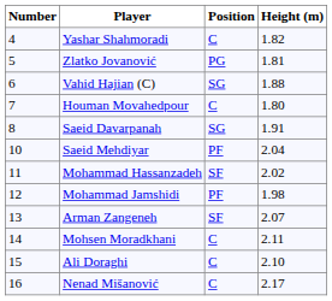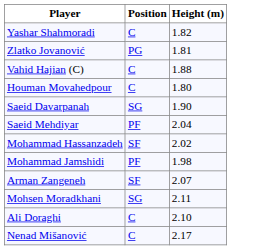 <table bgcolor="#f7f8ff" cellpadding="3" cellspacing="0" border="1" style="font-size: 95%; border: gray solid 1px; border-collapse: collapse;">
 <tr bgcolor="#FFFFFF">
-<td align=center><strong>Number</strong></td>
 <td align=center><strong>Player</strong></td>
 <td align=center><strong>Position</strong></td>
 <td align=center><strong>Height (m)</strong></td>
 </tr>
 <tr>
-<td>4</td>
 <td> <a href='#'>Yashar Shahmoradi</a></td>
 <td><a href='#'>C</a></td>
 <td>1.82</td>
 </tr>
 <tr>
-<td>5</td>
 <td> <a href='#'>Zlatko Jovanović</a></td>
 <td><a href='#'>PG</a></td>
 <td>1.81</td>
 </tr>
 <tr>
-<td>6</td>
 <td> <a href='#'>Vahid Hajian</a> (C)</td>
-<td><a href='#'>SG</a></td>
+<td><a href='#'>C</a></td>
 <td>1.88</td>
 </tr>
 <tr>
-<td>7</td>
 <td> <a href='#'>Houman Movahedpour</a></td>
 <td><a href='#'>C</a></td>
 <td>1.80</td>
 </tr>
 <tr>
-<td>8</td>
 <td> <a href='#'>Saeid Davarpanah</a></td>
 <td><a href='#'>SG</a></td>
-<td>1.91</td>
+<td>1.90</td>
 </tr>
 <tr>
-<td>10</td>
 <td> <a href='#'>Saeid Mehdiyar</a></td>
 <td><a href='#'>PF</a></td>
 <td>2.04</td>
 </tr>
 <tr>
-<td>11</td>
 <td> <a href='#'>Mohammad Hassanzadeh</a></td>
 <td><a href='#'>SF</a></td>
 <td>2.02</td>
 </tr>
 <tr>
-<td>12</td>
 <td> <a href='#'>Mohammad Jamshidi</a></td>
 <td><a href='#'>PF</a></td>
 <td>1.98</td>
 </tr>
 <tr>
-<td>13</td>
 <td> <a href='#'>Arman Zangeneh</a></td>
 <td><a href='#'>SF</a></td>
 <td>2.07</td>
 </tr>
 <tr>
-<td>14</td>
 <td> <a href='#'>Mohsen Moradkhani</a></td>
-<td><a href='#'>C</a></td>
+<td><a href='#'>SG</a></td>
 <td>2.11</td>
 </tr>
 <tr>
-<td>15</td>
 <td> <a href='#'>Ali Doraghi</a></td>
 <td><a href='#'>C</a></td>
 <td>2.10</td>
 </tr>
 <tr>
-<td>16</td>
 <td> <a href='#'>Nenad Mišanović</a></td>
 <td><a href='#'>C</a></td>
 <td>2.17</td>
 </tr>
 </table>
